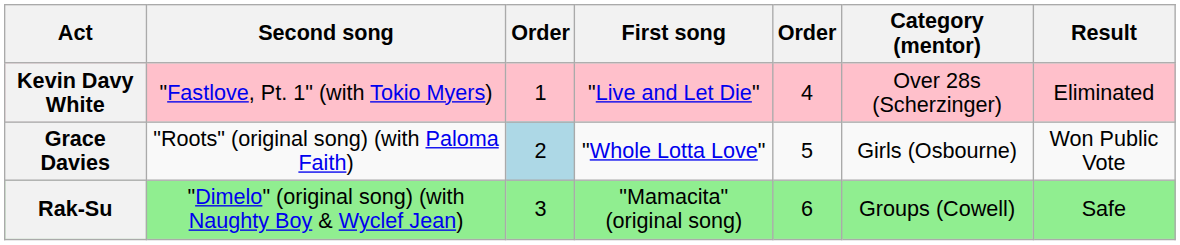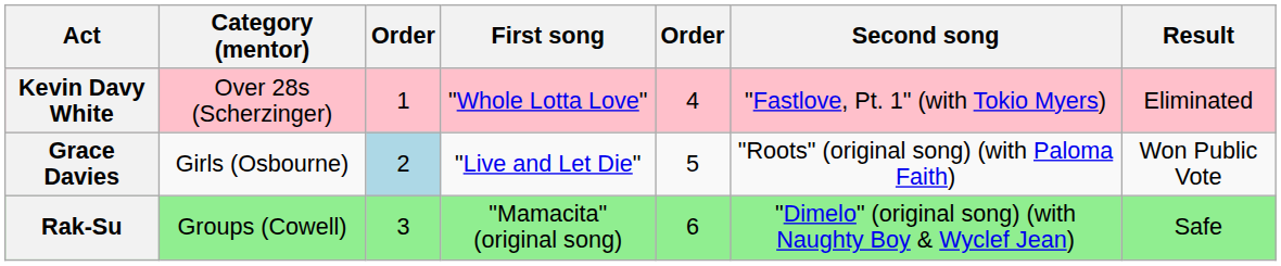 <table class="wikitable plainrowheaders" style="text-align:center;" id="sat6">
 <tr>
 <th scope="col">Act</th>
-<th scope="col">Second song</th>
+<th scope="col">Category (mentor)</th>
 <th scope="col">Order</th>
 <th scope="col">First song</th>
 <th scope="col">Order</th>
-<th scope="col">Category (mentor)</th>
+<th scope="col">Second song</th>
 <th scope="col">Result</th>
 </tr>
 <tr style="background:pink;">
 <th scope="row">Kevin Davy White</th>
+<td>Over 28s (Scherzinger)</td>
+<td>1</td>
+<td>"<a href='#'>Whole Lotta Love</a>"</td>
+<td>4</td>
 <td>"<a href='#'>Fastlove</a>, Pt. 1" (with <a href='#'>Tokio Myers</a>)</td>
-<td>1</td>
-<td>"<a href='#'>Live and Let Die</a>"</td>
-<td>4</td>
-<td>Over 28s (Scherzinger)</td>
 <td>Eliminated</td>
 </tr>
 <tr>
 <th scope="row">Grace Davies</th>
+<td>Girls (Osbourne)</td>
+<td style="background: lightblue;">2</td>
+<td>"<a href='#'>Live and Let Die</a>"</td>
+<td>5</td>
 <td>"Roots" (original song) (with <a href='#'>Paloma Faith</a>)</td>
-<td style="background: lightblue;">2</td>
-<td>"<a href='#'>Whole Lotta Love</a>"</td>
-<td>5</td>
-<td>Girls (Osbourne)</td>
 <td>Won Public Vote</td>
 </tr>
 <tr style="background:lightgreen;">
 <th scope="row">Rak-Su</th>
-<td>"<a href='#'>Dimelo</a>" (original song) (with <a href='#'>Naughty Boy</a> & <a href='#'>Wyclef Jean</a>)</td>
+<td>Groups (Cowell)</td>
 <td>3</td>
 <td>"Mamacita" (original song)</td>
 <td>6</td>
-<td>Groups (Cowell)</td>
+<td>"<a href='#'>Dimelo</a>" (original song) (with <a href='#'>Naughty Boy</a> & <a href='#'>Wyclef Jean</a>)</td>
 <td>Safe</td>
 </tr>
 </table>
